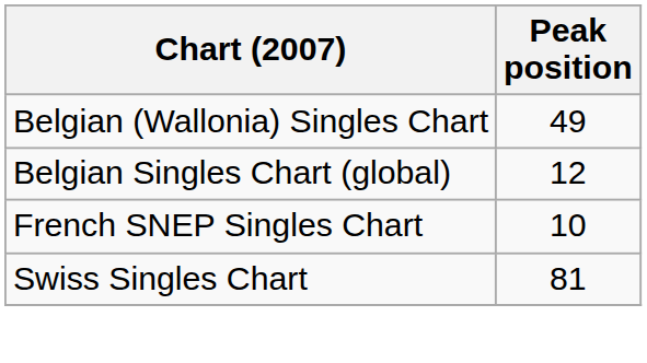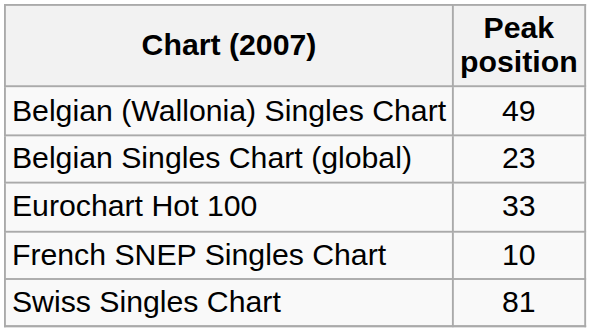 <table class="wikitable sortable">
 <tr>
 <th>Chart (2007)</th>
 <th>Peak<br>position</th>
 </tr>
 <tr>
 <td>Belgian (Wallonia) Singles Chart</td>
 <td align="center">49</td>
 </tr>
 <tr>
 <td>Belgian Singles Chart (global)</td>
-<td align="center">12</td>
+<td align="center">23</td>
+</tr>
+<tr>
+<td>Eurochart Hot 100</td>
+<td align="center">33</td>
 </tr>
 <tr>
 <td>French SNEP Singles Chart</td>
 <td align="center">10</td>
 </tr>
 <tr>
 <td>Swiss Singles Chart</td>
 <td align="center">81</td>
 </tr>
 <tr>
 </tr>
 </table>
